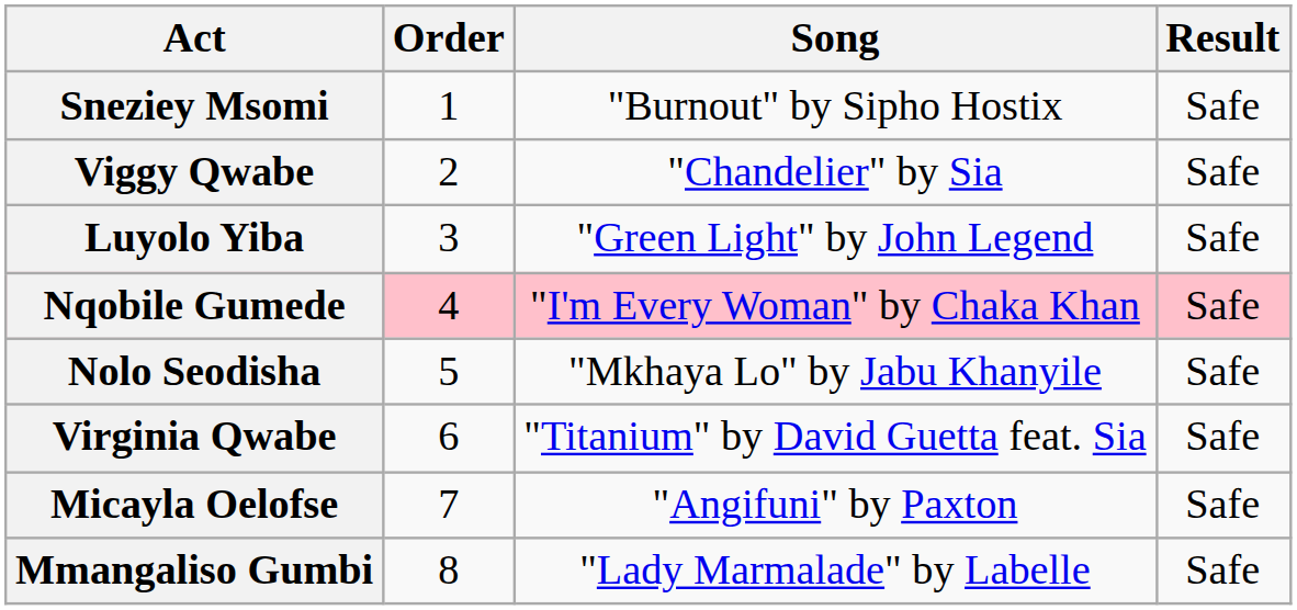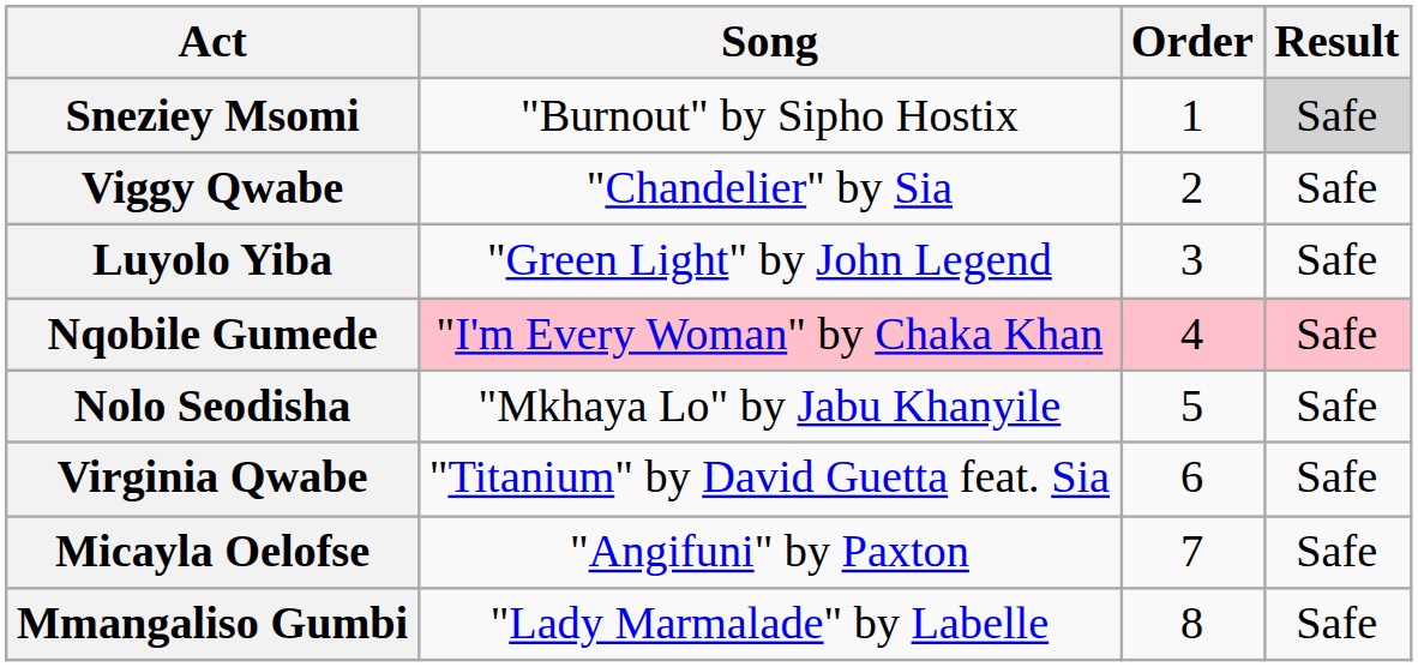 <table class="wikitable plainrowheaders" style="text-align:center;">
 <tr>
 <th scope="col">Act</th>
+<th scope="col">Song</th>
 <th scope="col">Order</th>
-<th scope="col">Song</th>
 <th scope="col">Result</th>
 </tr>
 <tr>
 <th scope=row>Sneziey Msomi</th>
+<td>"Burnout" by Sipho Hostix</td>
 <td>1</td>
-<td>"Burnout" by Sipho Hostix</td>
-<td>Safe</td>
+<td style="background: lightgrey;">Safe</td>
 </tr>
 <tr>
 <th scope=row>Viggy Qwabe</th>
+<td>"<a href='#'>Chandelier</a>" by <a href='#'>Sia</a></td>
 <td>2</td>
-<td>"<a href='#'>Chandelier</a>" by <a href='#'>Sia</a></td>
 <td>Safe</td>
 </tr>
 <tr>
 <th scope=row>Luyolo Yiba</th>
+<td>"<a href='#'>Green Light</a>" by <a href='#'>John Legend</a></td>
 <td>3</td>
-<td>"<a href='#'>Green Light</a>" by <a href='#'>John Legend</a></td>
 <td>Safe</td>
 </tr>
 <tr style="background:pink;">
 <th scope=row>Nqobile Gumede</th>
+<td>"<a href='#'>I'm Every Woman</a>" by <a href='#'>Chaka Khan</a></td>
 <td>4</td>
-<td>"<a href='#'>I'm Every Woman</a>" by <a href='#'>Chaka Khan</a></td>
 <td>Safe</td>
 </tr>
 <tr>
 <th scope=row>Nolo Seodisha</th>
+<td>"Mkhaya Lo" by <a href='#'>Jabu Khanyile</a></td>
 <td>5</td>
-<td>"Mkhaya Lo" by <a href='#'>Jabu Khanyile</a></td>
 <td>Safe</td>
 </tr>
 <tr>
 <th scope=row>Virginia Qwabe</th>
+<td>"<a href='#'>Titanium</a>" by <a href='#'>David Guetta</a> feat. <a href='#'>Sia</a></td>
 <td>6</td>
-<td>"<a href='#'>Titanium</a>" by <a href='#'>David Guetta</a> feat. <a href='#'>Sia</a></td>
 <td>Safe</td>
 </tr>
 <tr>
 <th scope=row>Micayla Oelofse</th>
+<td>"<a href='#'>Angifuni</a>" by <a href='#'>Paxton</a></td>
 <td>7</td>
-<td>"<a href='#'>Angifuni</a>" by <a href='#'>Paxton</a></td>
 <td>Safe</td>
 </tr>
 <tr>
 <th scope=row>Mmangaliso Gumbi</th>
+<td>"<a href='#'>Lady Marmalade</a>" by <a href='#'>Labelle</a></td>
 <td>8</td>
-<td>"<a href='#'>Lady Marmalade</a>" by <a href='#'>Labelle</a></td>
 <td>Safe</td>
 </tr>
 </table>
